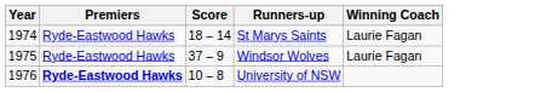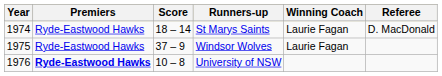 <table class="wikitable">
 <tr style="background:#bdb76b;">
 <th>Year</th>
 <th>Premiers</th>
 <th>Score</th>
 <th>Runners-up</th>
 <th>Winning Coach</th>
+<th>Referee</th>
 </tr>
 <tr>
 <td>1974</td>
 <td> <a href='#'>Ryde-Eastwood Hawks</a></td>
 <td>18 – 14</td>
 <td> <a href='#'>St Marys Saints</a></td>
 <td>Laurie Fagan</td>
+<td>D. MacDonald</td>
 </tr>
 <tr>
 <td>1975</td>
 <td> <a href='#'>Ryde-Eastwood Hawks</a></td>
 <td>37 – 9</td>
 <td> <a href='#'>Windsor Wolves</a></td>
 <td>Laurie Fagan</td>
+<td></td>
 </tr>
 <tr>
 <td>1976</td>
 <td><strong> <a href='#'>Ryde-Eastwood Hawks</a></strong></td>
 <td>10 – 8</td>
 <td> <a href='#'>University of NSW</a></td>
 <td></td>
+<td></td>
 </tr>
 </table>
